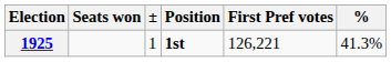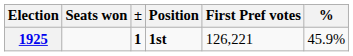 <table class="wikitable">
 <tr>
 <th>Election</th>
 <th>Seats won</th>
 <th>±</th>
 <th>Position</th>
 <th>First Pref votes</th>
 <th>%</th>
 </tr>
 <tr>
 <th><a href='#'>1925</a></th>
 <td></td>
-<td>1</td>
+<td><strong>1</strong></td>
 <td><strong> 1st</strong></td>
 <td>126,221</td>
-<td>41.3%</td>
+<td>45.9%</td>
 </tr>
 </table>
